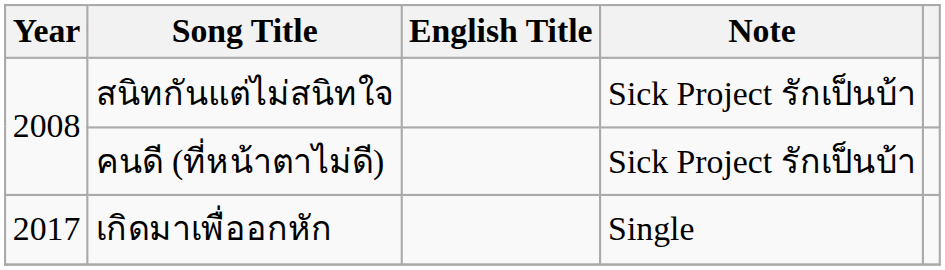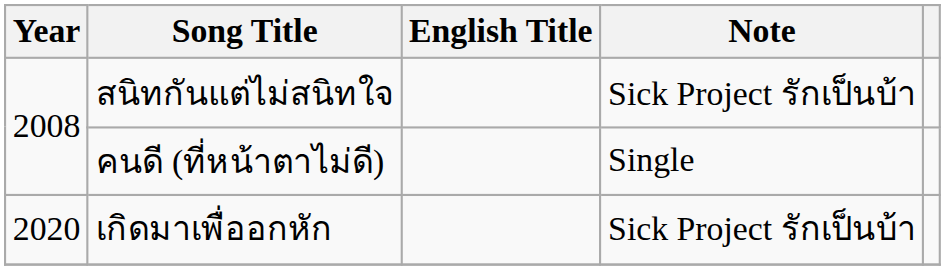 <table class="wikitable plainrowheaders sortable">
 <tr>
 <th scope="col">Year</th>
 <th scope="col">Song Title</th>
 <th scope="col">English Title</th>
 <th scope="col">Note</th>
 <th></th>
 </tr>
 <tr>
 <td rowspan="2" style="text-align: center;">2008</td>
 <td>สนิทกันแต่ไม่สนิทใจ</td>
 <td></td>
 <td>Sick Project รักเป็นบ้า</td>
 <td></td>
 </tr>
 <tr>
 <td>คนดี (ที่หน้าตาไม่ดี)</td>
 <td></td>
-<td>Sick Project รักเป็นบ้า</td>
+<td>Single</td>
 <td></td>
 </tr>
 <tr>
-<td rowspan="1" style="text-align: center;">2017</td>
+<td rowspan="1" style="text-align: center;">2020</td>
 <td>เกิดมาเพื่ออกหัก</td>
 <td></td>
-<td>Single</td>
+<td>Sick Project รักเป็นบ้า</td>
 <td></td>
 </tr>
 <tr>
 </tr>
 </table>
